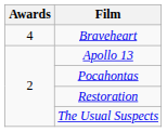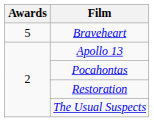 <table class="wikitable" style="text-align: center;">
 <tr>
 <th scope="col" style="width:55px;">Awards</th>
 <th scope="col" style="text-align:center;">Film</th>
 </tr>
 <tr>
-<td style="text-align: center;">4</td>
+<td style="text-align: center;">5</td>
 <td><em><a href='#'>Braveheart</a></em></td>
 </tr>
 <tr>
 <td rowspan=4 style="text-align:center">2</td>
 <td><em><a href='#'>Apollo 13</a></em></td>
 </tr>
 <tr>
 <td><em><a href='#'>Pocahontas</a></em></td>
 </tr>
 <tr>
 <td><em><a href='#'>Restoration</a></em></td>
 </tr>
 <tr>
 <td><em><a href='#'>The Usual Suspects</a></em></td>
 </tr>
 </table>
